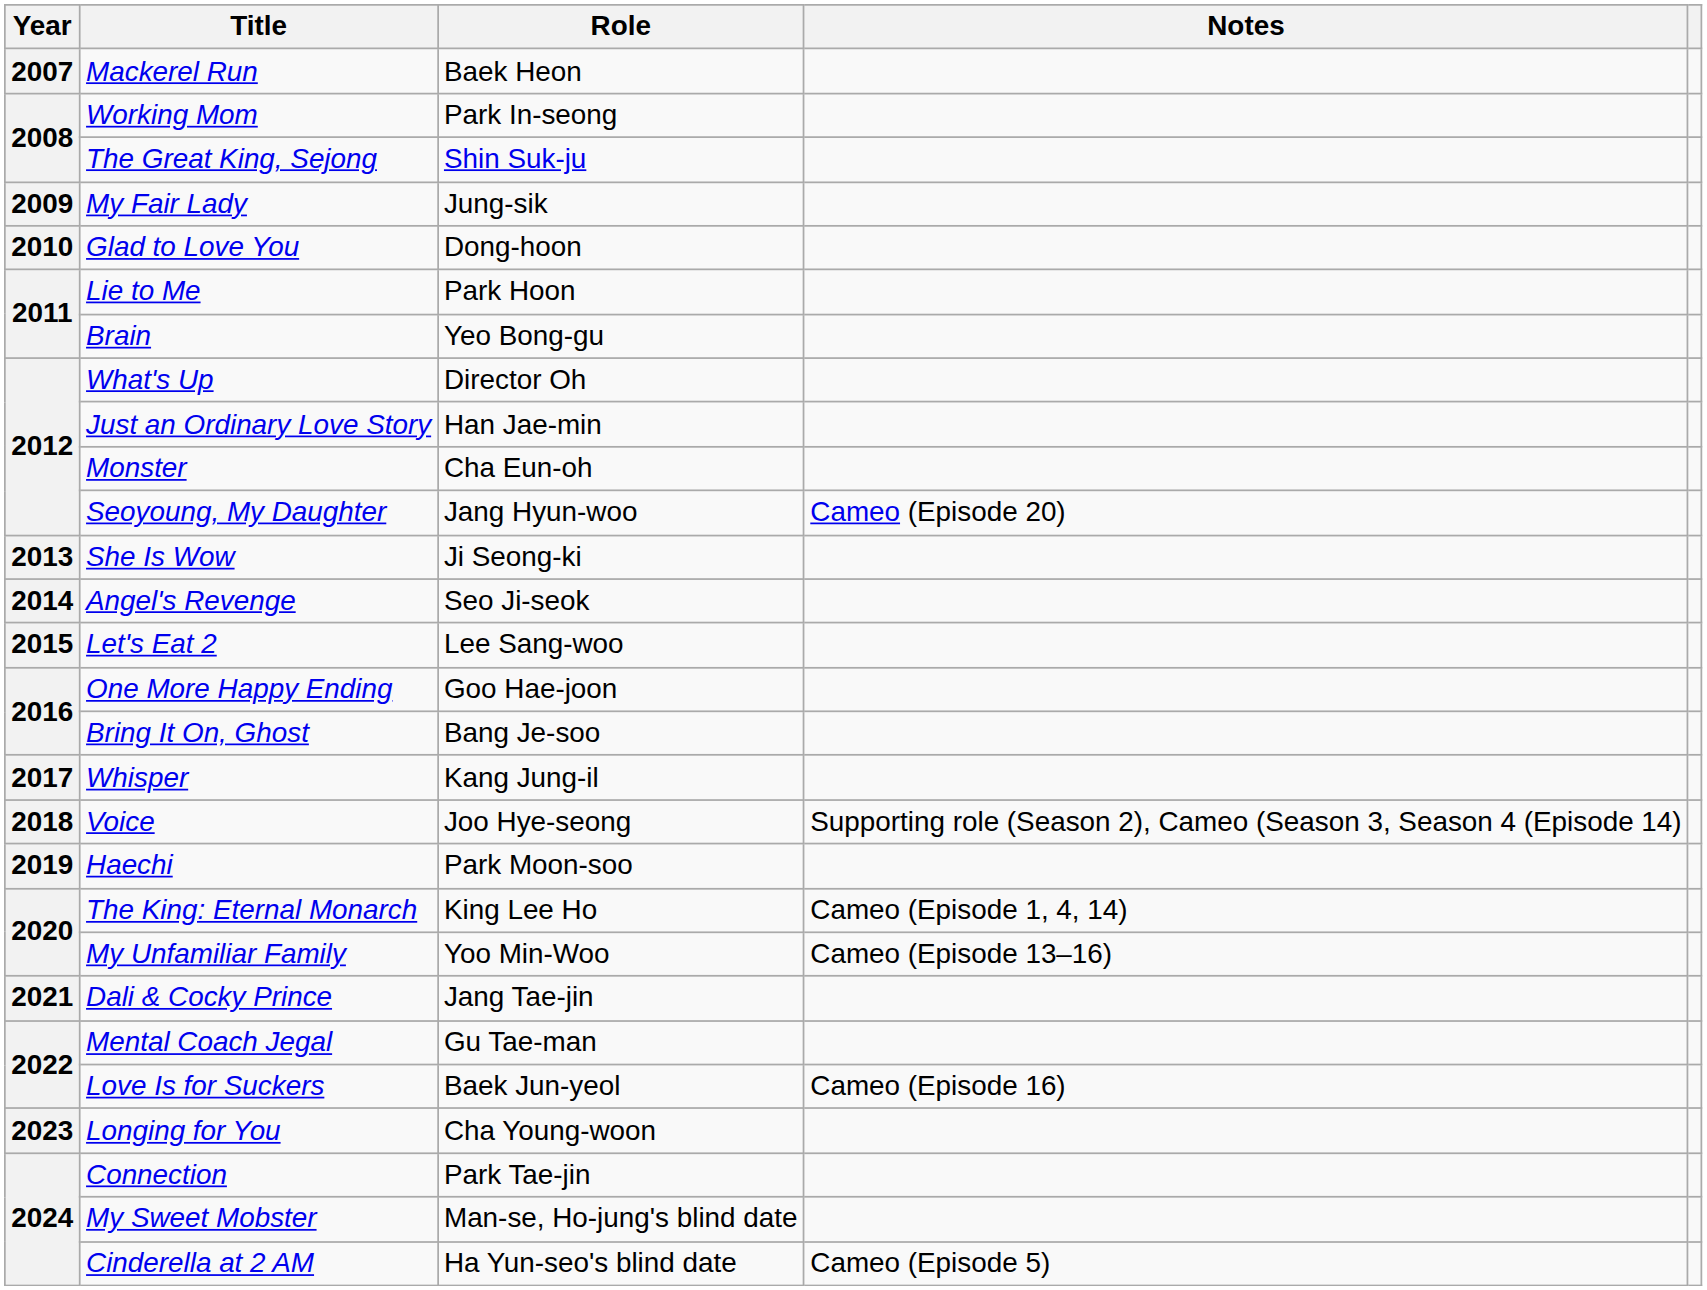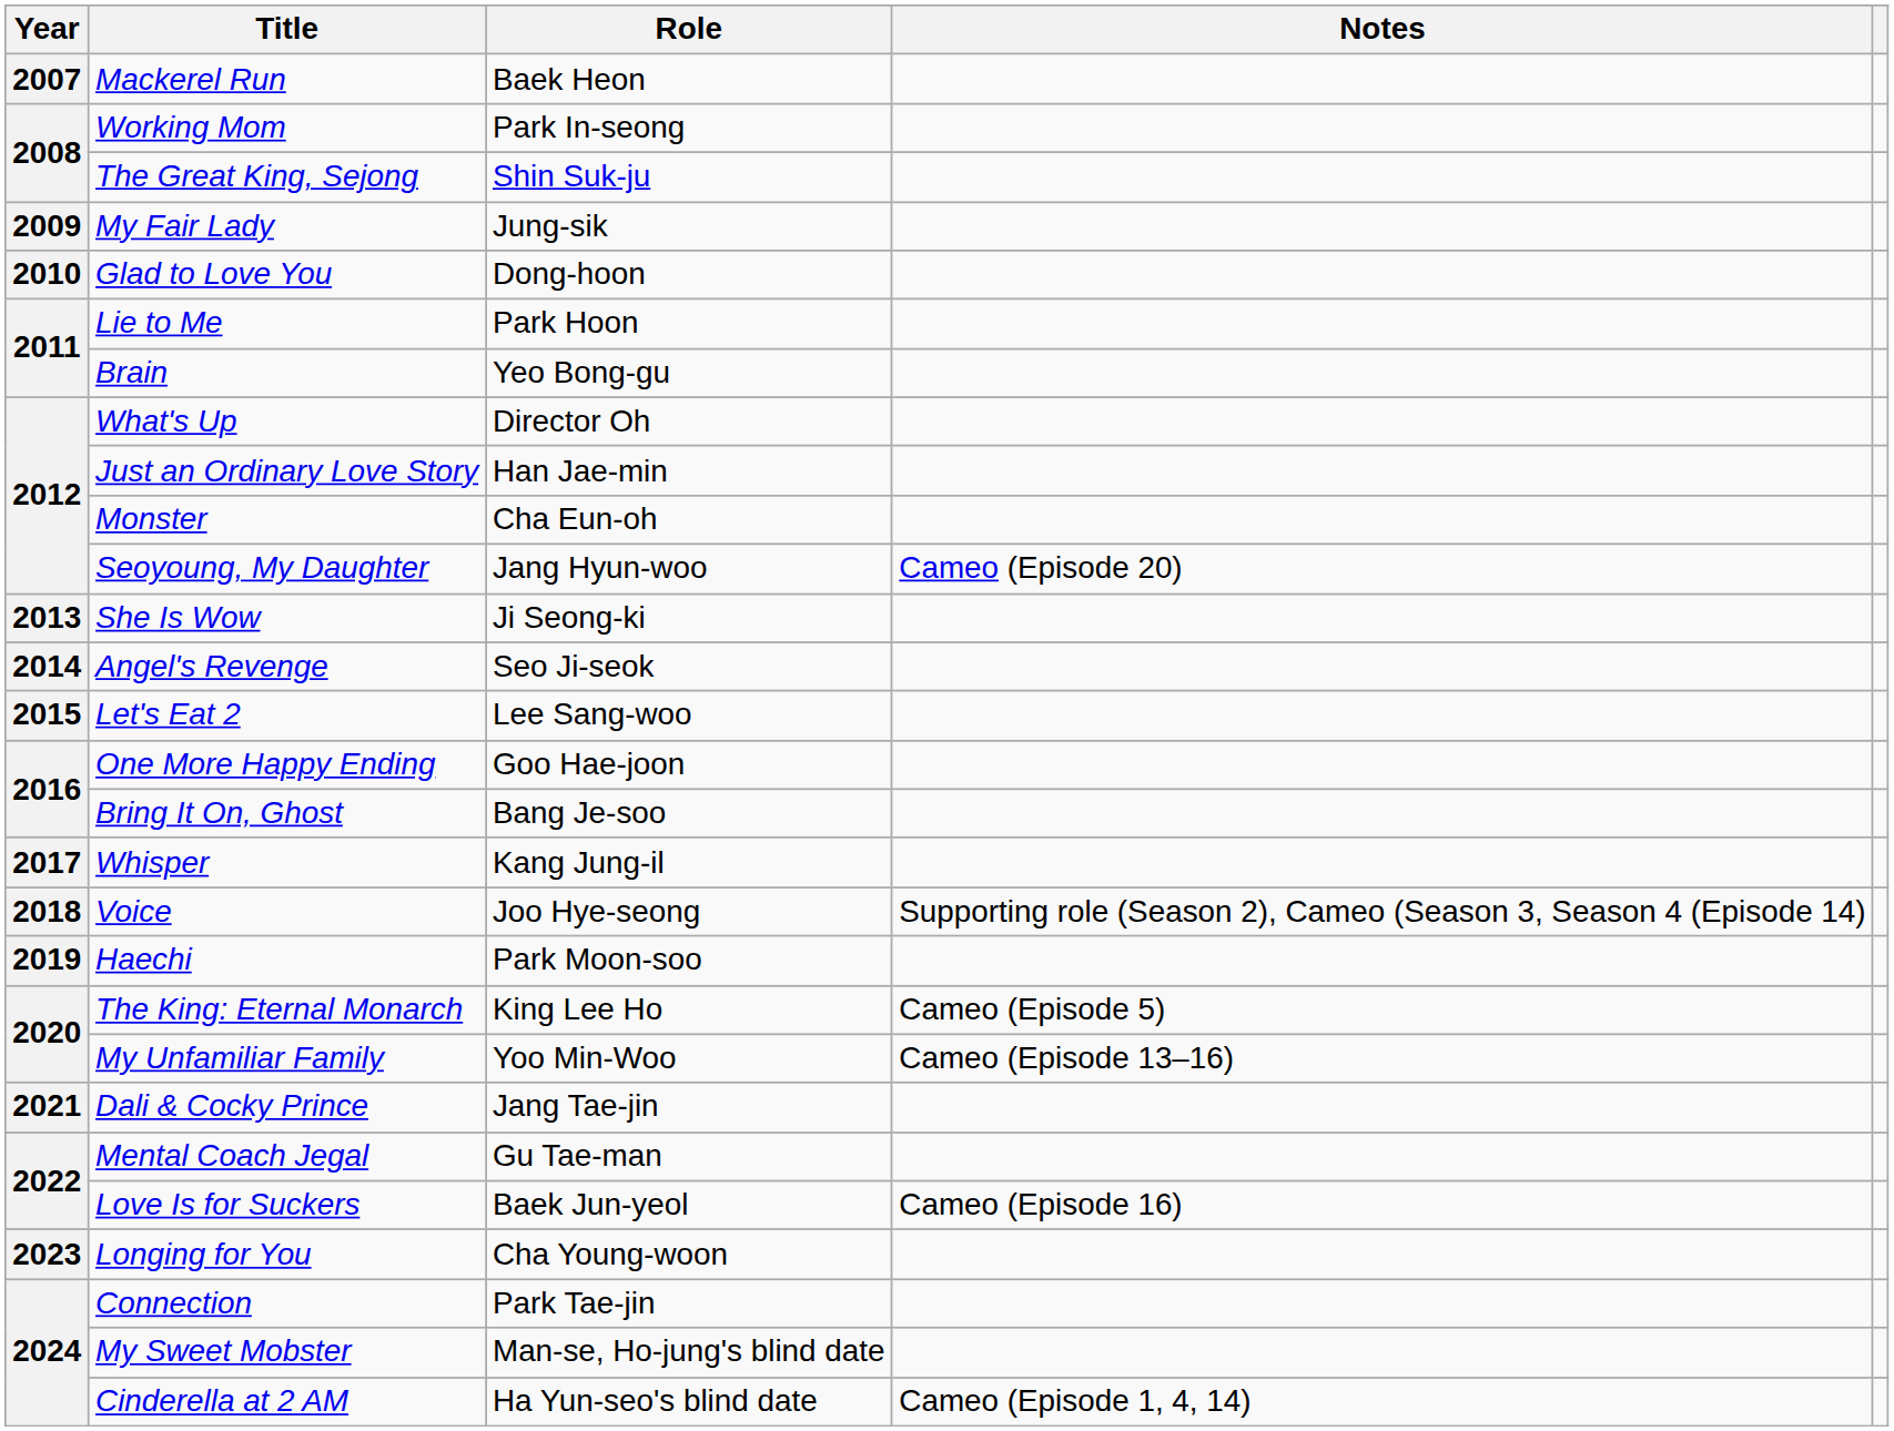 <table class="wikitable plainrowheaders sortable">
 <tr>
 <th scope="col">Year</th>
 <th scope="col">Title</th>
 <th scope="col">Role</th>
 <th scope="col">Notes</th>
 <th scope="col" class="unsortable"></th>
 </tr>
 <tr>
 <th scope="row">2007</th>
 <td><em><a href='#'>Mackerel Run</a></em></td>
 <td>Baek Heon</td>
 <td></td>
 <td style="text-align:center"></td>
 </tr>
 <tr>
 <th scope="row" rowspan="2">2008</th>
 <td><em><a href='#'>Working Mom</a></em></td>
 <td>Park In-seong</td>
 <td></td>
 <td style="text-align:center"></td>
 </tr>
 <tr>
 <td><em><a href='#'>The Great King, Sejong</a></em></td>
 <td><a href='#'>Shin Suk-ju</a></td>
 <td></td>
 <td style="text-align:center"></td>
 </tr>
 <tr>
 <th scope="row">2009</th>
 <td><em><a href='#'>My Fair Lady</a></em></td>
 <td>Jung-sik</td>
 <td></td>
 <td style="text-align:center"></td>
 </tr>
 <tr>
 <th scope="row">2010</th>
 <td><em><a href='#'>Glad to Love You</a></em></td>
 <td>Dong-hoon</td>
 <td></td>
 <td style="text-align:center"></td>
 </tr>
 <tr>
 <th scope="row" rowspan="2">2011</th>
 <td><em><a href='#'>Lie to Me</a></em></td>
 <td>Park Hoon</td>
 <td></td>
 <td style="text-align:center"></td>
 </tr>
 <tr>
 <td><em><a href='#'>Brain</a></em></td>
 <td>Yeo Bong-gu</td>
 <td></td>
 <td style="text-align:center"></td>
 </tr>
 <tr>
 <th scope="row" rowspan="4">2012</th>
 <td><em><a href='#'>What's Up</a></em></td>
 <td>Director Oh</td>
 <td></td>
 <td style="text-align:center"></td>
 </tr>
 <tr>
 <td><em><a href='#'>Just an Ordinary Love Story</a></em></td>
 <td>Han Jae-min</td>
 <td></td>
 <td style="text-align:center"></td>
 </tr>
 <tr>
 <td><em><a href='#'>Monster</a></em></td>
 <td>Cha Eun-oh</td>
 <td></td>
 <td style="text-align:center"></td>
 </tr>
 <tr>
 <td><em><a href='#'>Seoyoung, My Daughter</a></em></td>
 <td>Jang Hyun-woo</td>
 <td><a href='#'>Cameo</a> (Episode 20)</td>
 <td style="text-align:center"></td>
 </tr>
 <tr>
 <th scope="row">2013</th>
 <td><em><a href='#'>She Is Wow</a></em></td>
 <td>Ji Seong-ki</td>
 <td></td>
 <td style="text-align:center"></td>
 </tr>
 <tr>
 <th scope="row">2014</th>
 <td><em><a href='#'>Angel's Revenge</a></em></td>
 <td>Seo Ji-seok</td>
 <td></td>
 <td style="text-align:center"></td>
 </tr>
 <tr>
 <th scope="row">2015</th>
 <td><em><a href='#'>Let's Eat 2</a></em></td>
 <td>Lee Sang-woo</td>
 <td></td>
 <td style="text-align:center"></td>
 </tr>
 <tr>
 <th scope="row" rowspan="2">2016</th>
 <td><em><a href='#'>One More Happy Ending</a></em></td>
 <td>Goo Hae-joon</td>
 <td></td>
 <td style="text-align:center"></td>
 </tr>
 <tr>
 <td><em><a href='#'>Bring It On, Ghost</a></em></td>
 <td>Bang Je-soo</td>
 <td></td>
 <td style="text-align:center"></td>
 </tr>
 <tr>
 <th scope="row">2017</th>
 <td><em><a href='#'>Whisper</a></em></td>
 <td>Kang Jung-il</td>
 <td></td>
 <td style="text-align:center"></td>
 </tr>
 <tr>
 <th scope="row">2018</th>
 <td><em><a href='#'>Voice</a></em></td>
 <td>Joo Hye-seong</td>
 <td>Supporting role (Season 2), Cameo (Season 3, Season 4 (Episode 14)</td>
 <td style="text-align:center"></td>
 </tr>
 <tr>
 <th scope="row">2019</th>
 <td><em><a href='#'>Haechi</a></em></td>
 <td>Park Moon-soo</td>
 <td></td>
 <td style="text-align:center"></td>
 </tr>
 <tr>
 <th scope="row" rowspan="2">2020</th>
 <td><em><a href='#'>The King: Eternal Monarch</a></em></td>
 <td>King Lee Ho</td>
-<td>Cameo (Episode 1, 4, 14)</td>
+<td>Cameo (Episode 5)</td>
 <td style="text-align:center"></td>
 </tr>
 <tr>
 <td><em><a href='#'>My Unfamiliar Family</a></em></td>
 <td>Yoo Min-Woo</td>
 <td>Cameo (Episode 13–16)</td>
 <td style="text-align:center"></td>
 </tr>
 <tr>
 <th scope="row">2021</th>
 <td><em><a href='#'>Dali & Cocky Prince</a></em></td>
 <td>Jang Tae-jin</td>
 <td></td>
 <td style="text-align:center"></td>
 </tr>
 <tr>
 <th scope="row" rowspan="2">2022</th>
 <td><em><a href='#'>Mental Coach Jegal</a></em></td>
 <td>Gu Tae-man</td>
 <td></td>
 <td style="text-align:center"></td>
 </tr>
 <tr>
 <td><em><a href='#'>Love Is for Suckers</a></em></td>
 <td>Baek Jun-yeol</td>
 <td>Cameo (Episode 16)</td>
 <td style="text-align:center"></td>
 </tr>
 <tr>
 <th scope="row">2023</th>
 <td><em><a href='#'>Longing for You</a></em></td>
 <td>Cha Young-woon</td>
 <td></td>
 <td style="text-align:center"></td>
 </tr>
 <tr>
 <th rowspan="3" scope="row">2024</th>
 <td><em><a href='#'>Connection</a></em></td>
 <td>Park Tae-jin</td>
 <td></td>
 <td style="text-align:center"></td>
 </tr>
 <tr>
 <td><em><a href='#'>My Sweet Mobster</a></em></td>
 <td>Man-se, Ho-jung's blind date</td>
 <td></td>
 <td style="text-align:center"></td>
 </tr>
 <tr>
 <td><em><a href='#'>Cinderella at 2 AM</a></em></td>
 <td>Ha Yun-seo's blind date</td>
-<td>Cameo (Episode 5)</td>
+<td>Cameo (Episode 1, 4, 14)</td>
 <td></td>
 </tr>
 </table>
